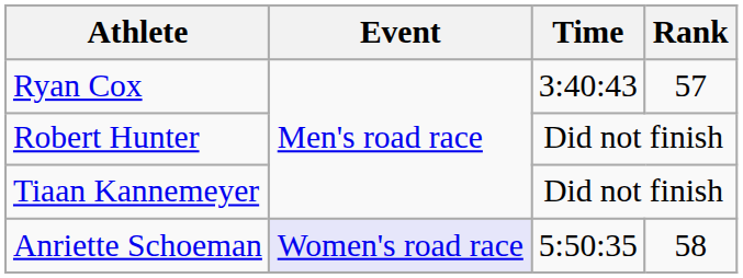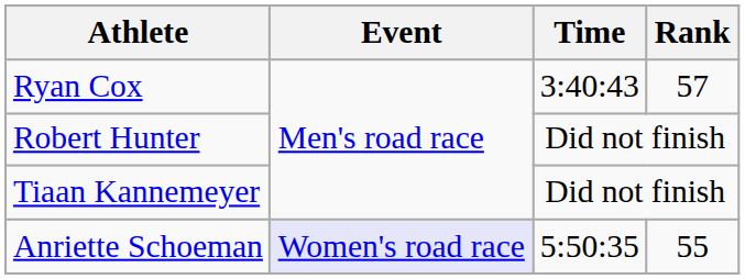 <table class=wikitable style="font-size:90%">
 <tr>
 <th>Athlete</th>
 <th>Event</th>
 <th>Time</th>
 <th>Rank</th>
 </tr>
 <tr align=center>
 <td align=left><a href='#'>Ryan Cox</a></td>
 <td align=left rowspan=3><a href='#'>Men's road race</a></td>
 <td>3:40:43</td>
 <td>57</td>
 </tr>
 <tr align=center>
 <td align=left><a href='#'>Robert Hunter</a></td>
 <td colspan=2>Did not finish</td>
 </tr>
 <tr align=center>
 <td align=left><a href='#'>Tiaan Kannemeyer</a></td>
 <td colspan=2>Did not finish</td>
 </tr>
 <tr align=center>
 <td align=left><a href='#'>Anriette Schoeman</a></td>
 <td align=left style="background: lavender;"><a href='#'>Women's road race</a></td>
 <td>5:50:35</td>
-<td>58</td>
+<td>55</td>
 </tr>
 </table>
